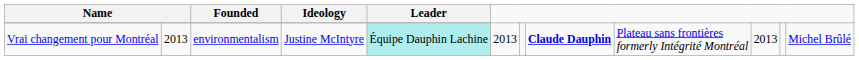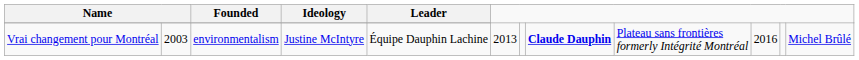 <table class="wikitable">
 <tr>
 <th colspan=2>Name</th>
 <th>Founded</th>
 <th>Ideology</th>
 <th>Leader</th>
 </tr>
 <tr>
 </tr>
 <tr>
 <td><a href='#'>Vrai changement pour Montréal</a></td>
-<td>2013</td>
+<td>2003</td>
 <td><a href='#'>environmentalism</a></td>
 <td><a href='#'>Justine McIntyre</a><br></td>
-<td style="background: paleturquoise;">Équipe Dauphin Lachine</td>
+<td>Équipe Dauphin Lachine</td>
 <td>2013</td>
 <td></td>
 <td><strong><a href='#'>Claude Dauphin</a><br></strong></td>
 <td><a href='#'>Plateau sans frontières</a><br><em>formerly Intégrité Montréal</em></td>
-<td>2013</td>
+<td>2016</td>
 <td></td>
 <td><a href='#'>Michel Brûlé</a></td>
 </tr>
 </table>
